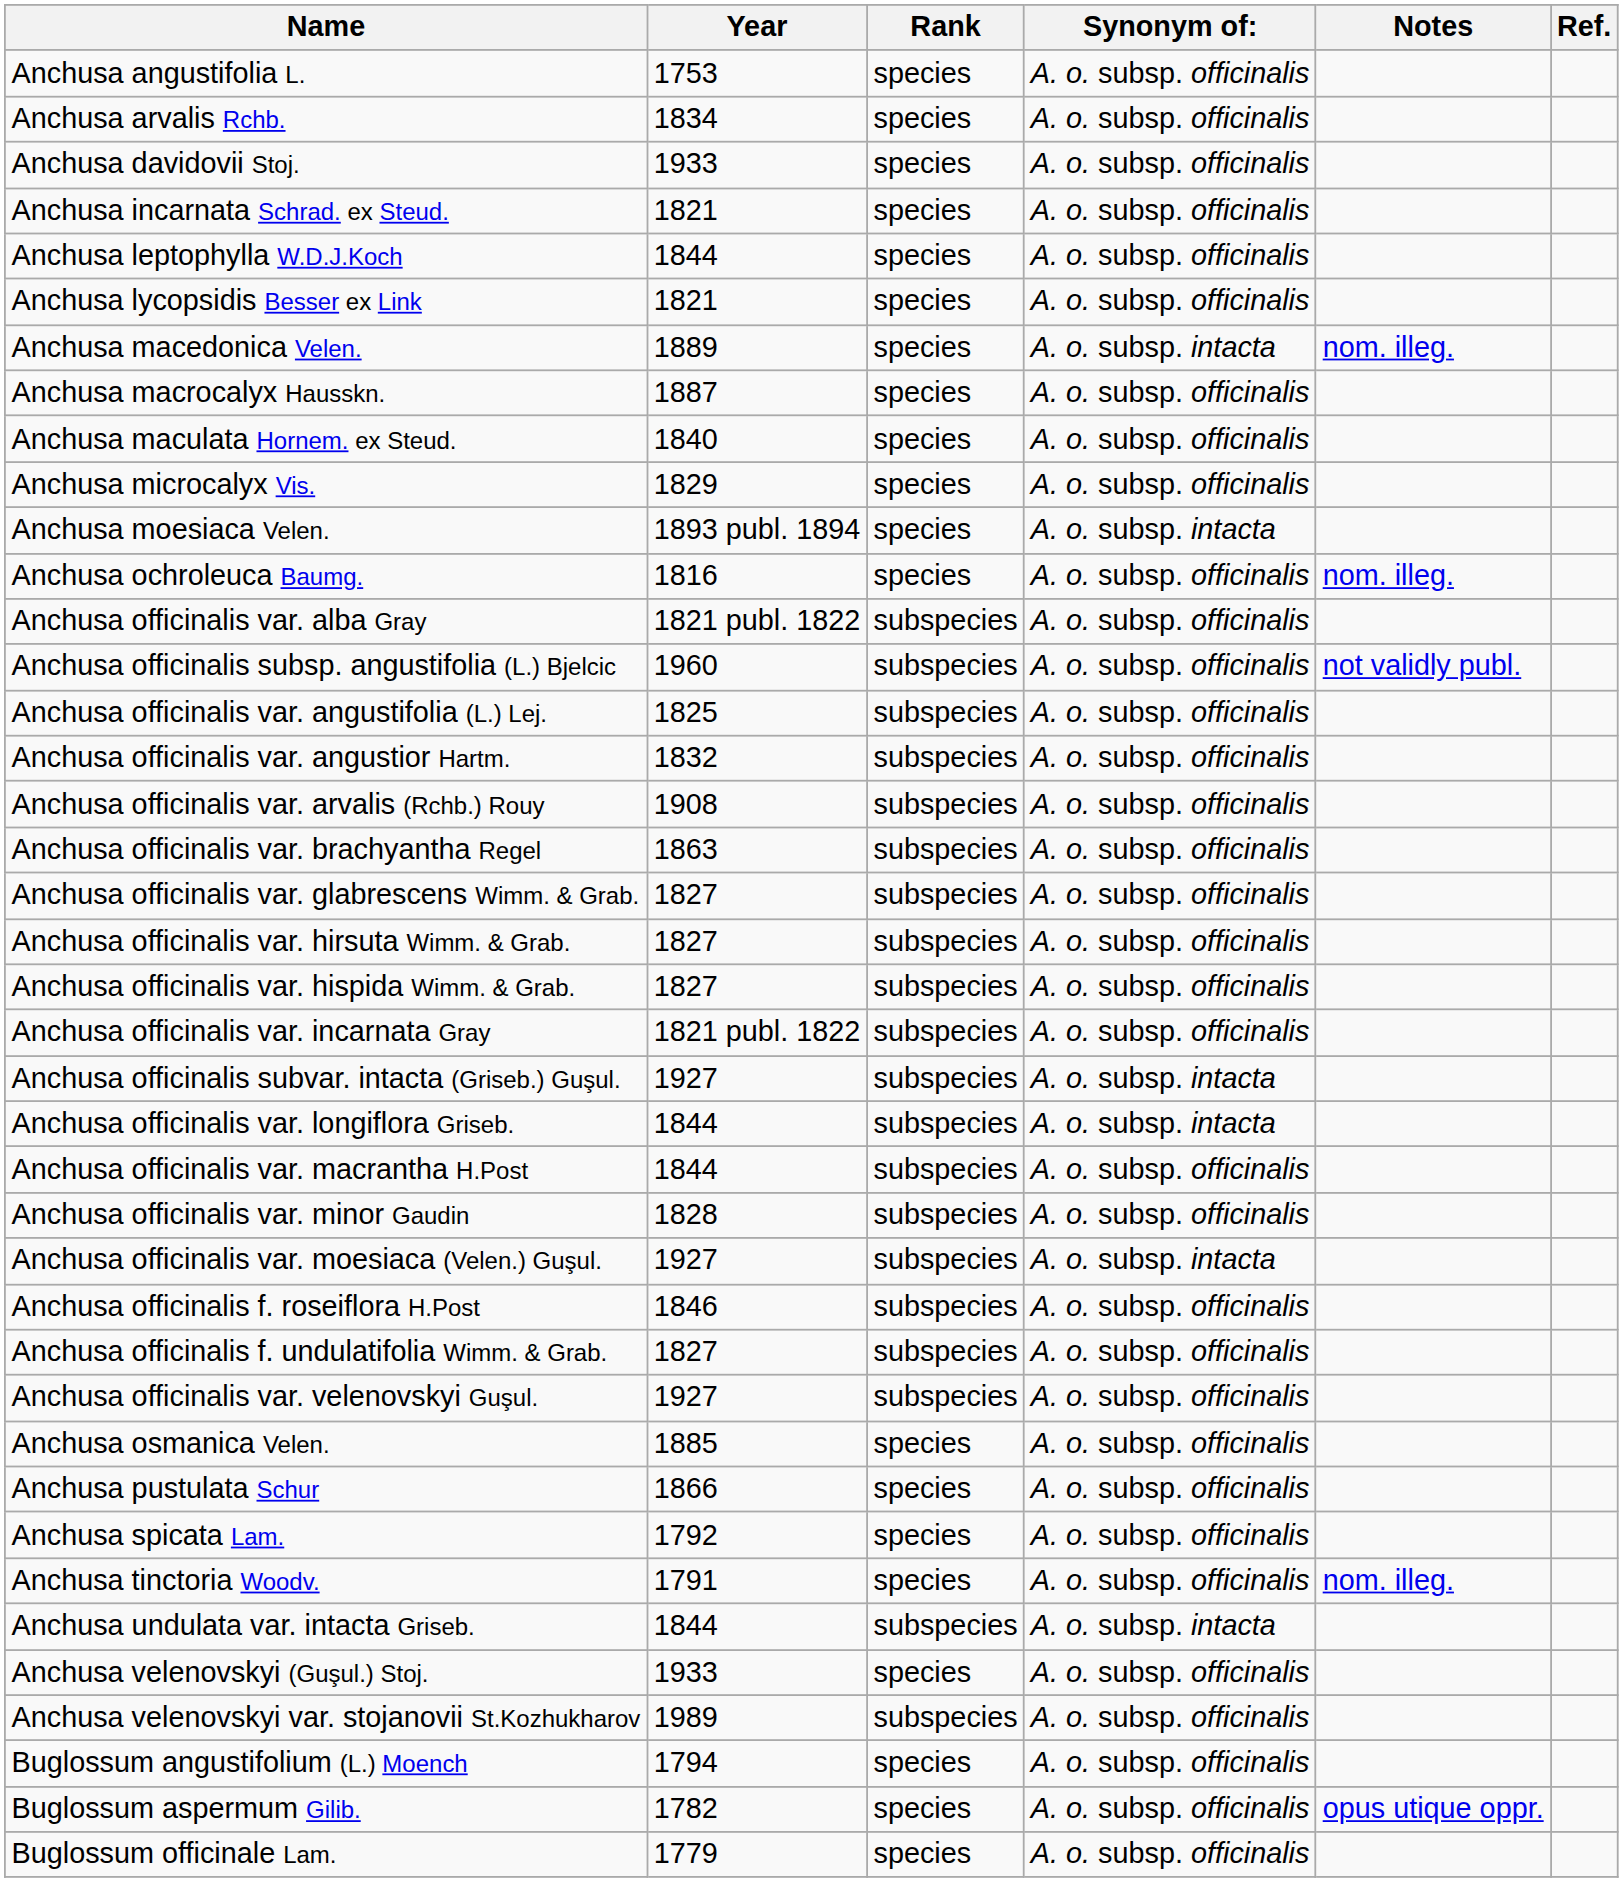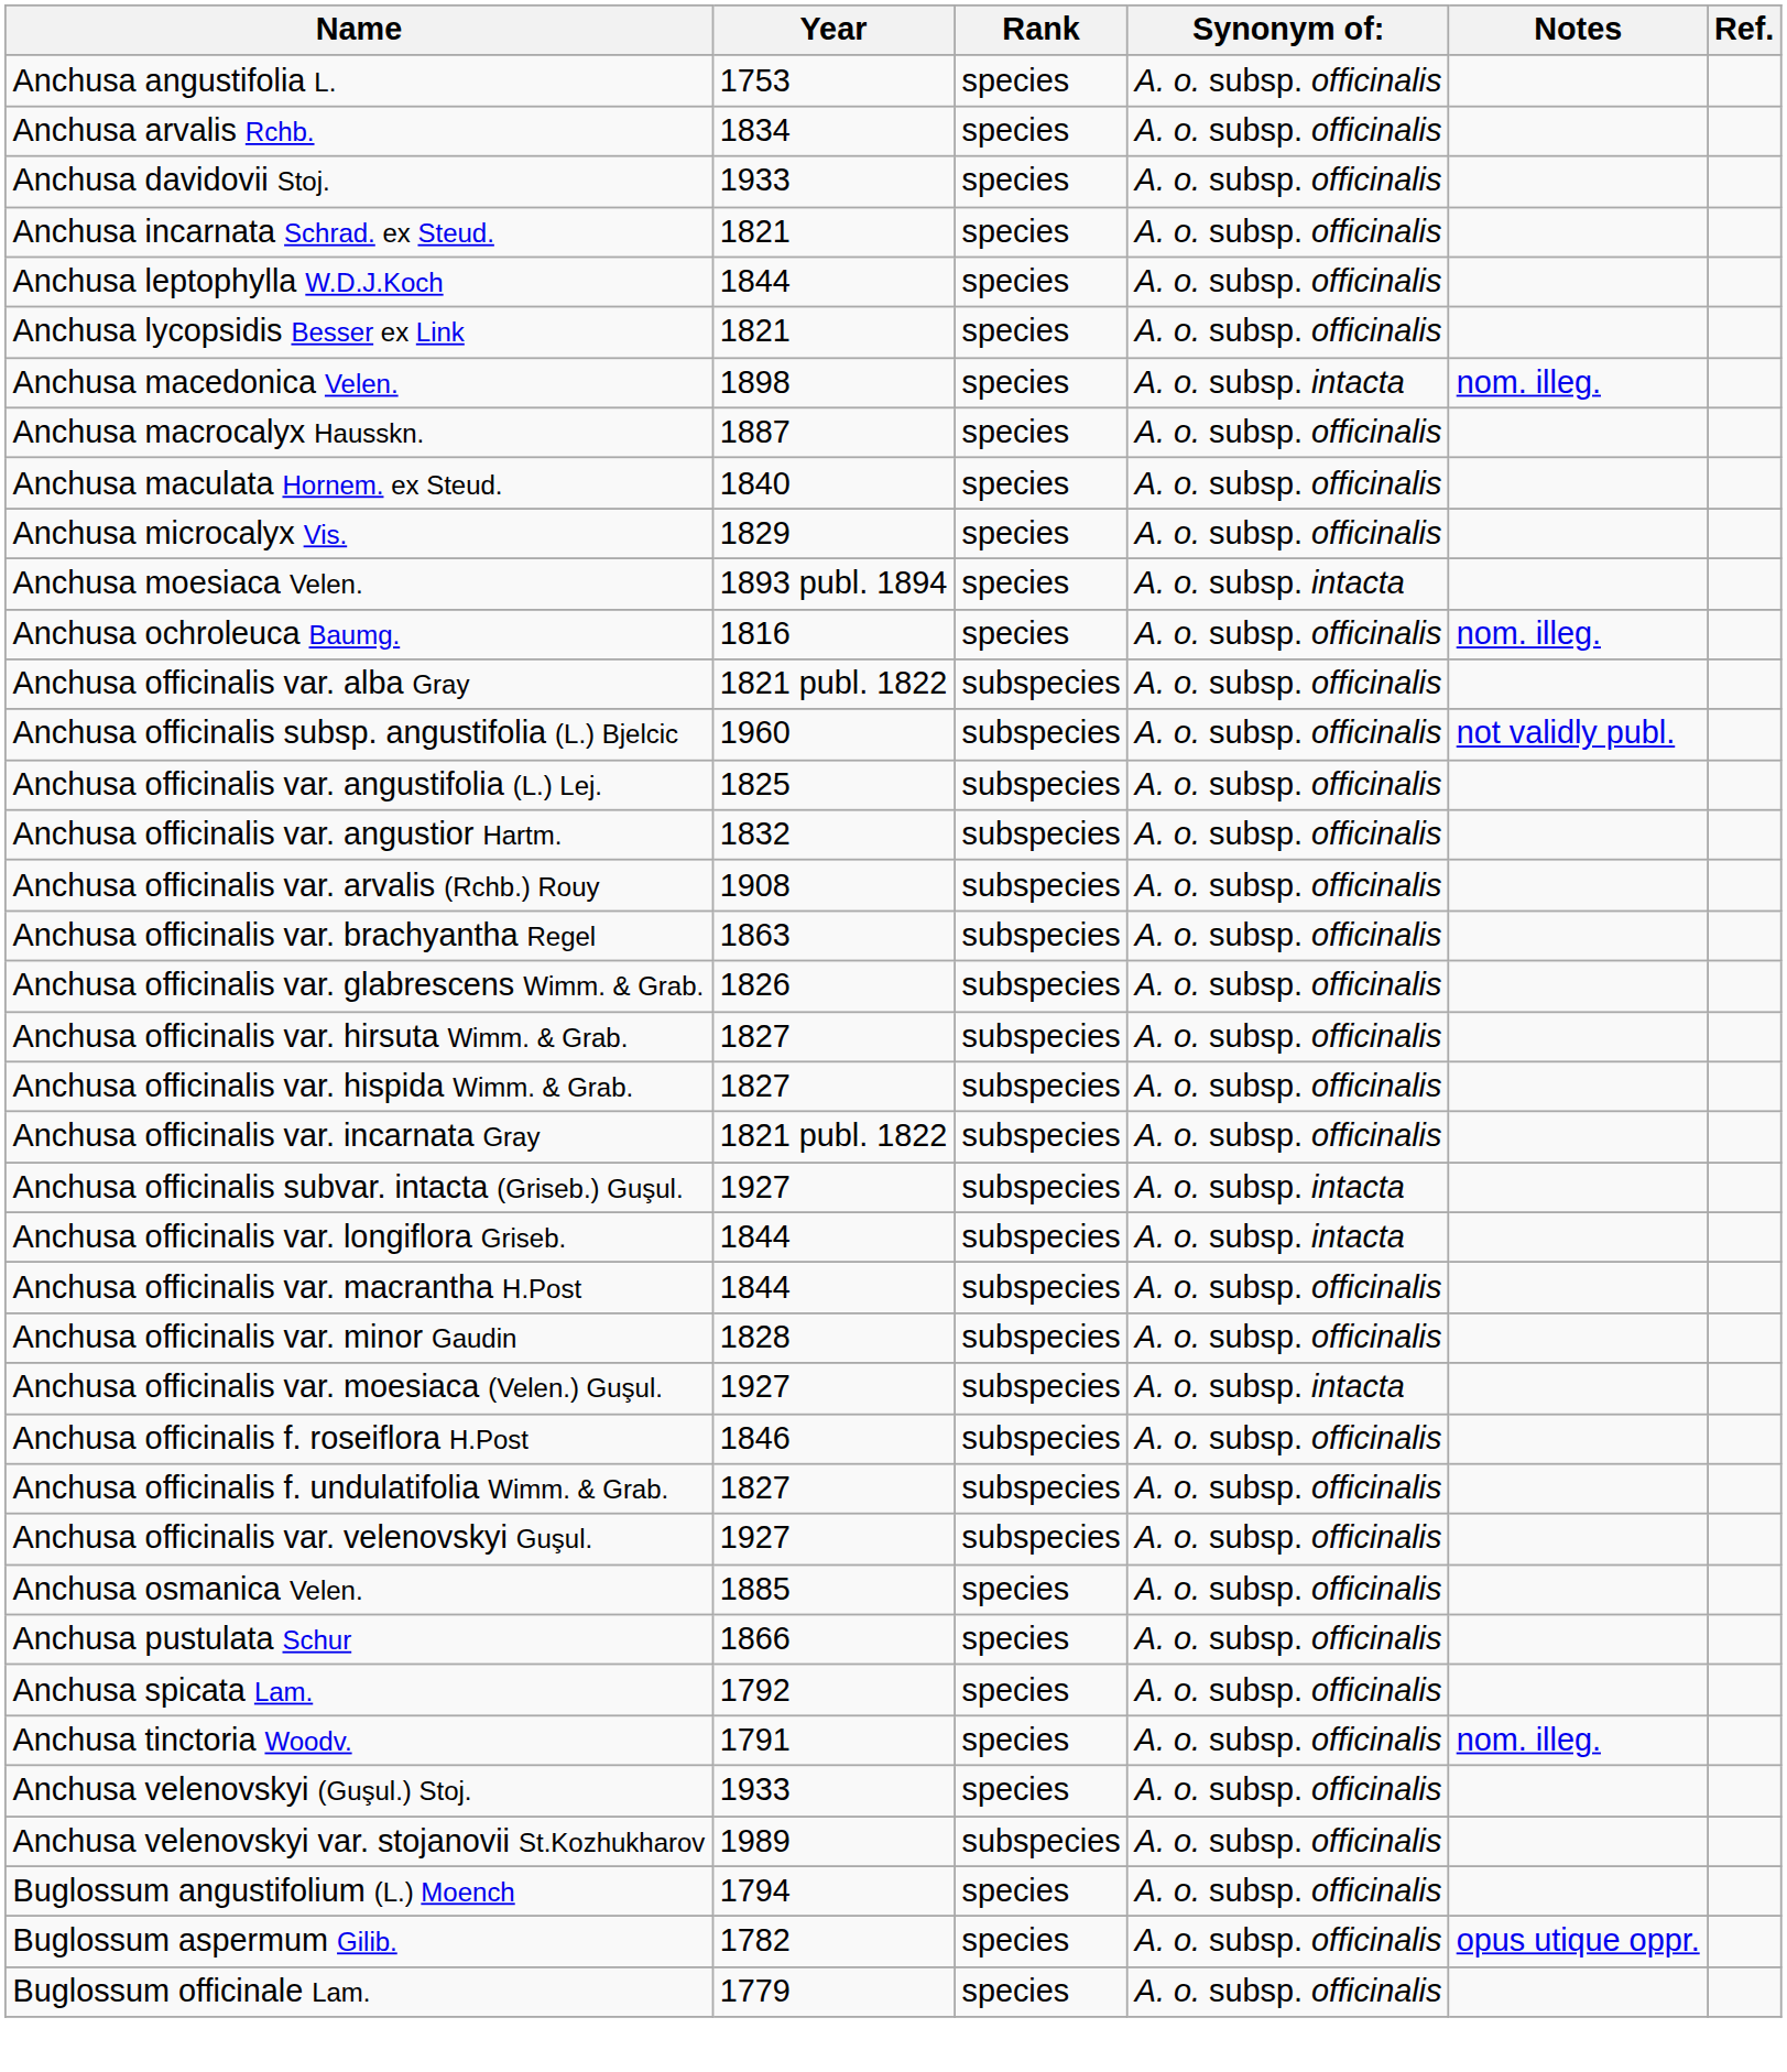 <table class="wikitable sortable mw-collapsible mw-collapsed" id="Synonyms">
 <tr>
 <th>Name</th>
 <th>Year</th>
 <th>Rank</th>
 <th>Synonym of:</th>
 <th>Notes</th>
 <th>Ref.</th>
 </tr>
 <tr>
 <td>Anchusa angustifolia <small>L.</small></td>
 <td>1753</td>
 <td>species</td>
 <td><em>A. o.</em> subsp. <em>officinalis</em></td>
 <td></td>
 <td></td>
 </tr>
 <tr>
 <td>Anchusa arvalis <small><a href='#'>Rchb.</a></small></td>
 <td>1834</td>
 <td>species</td>
 <td><em>A. o.</em> subsp. <em>officinalis</em></td>
 <td></td>
 <td></td>
 </tr>
 <tr>
 <td>Anchusa davidovii <small>Stoj.</small></td>
 <td>1933</td>
 <td>species</td>
 <td><em>A. o.</em> subsp. <em>officinalis</em></td>
 <td></td>
 <td></td>
 </tr>
 <tr>
 <td>Anchusa incarnata <small><a href='#'>Schrad.</a> ex <a href='#'>Steud.</a></small></td>
 <td>1821</td>
 <td>species</td>
 <td><em>A. o.</em> subsp. <em>officinalis</em></td>
 <td></td>
 <td></td>
 </tr>
 <tr>
 <td>Anchusa leptophylla <small><a href='#'>W.D.J.Koch</a></small></td>
 <td>1844</td>
 <td>species</td>
 <td><em>A. o.</em> subsp. <em>officinalis</em></td>
 <td></td>
 <td></td>
 </tr>
 <tr>
 <td>Anchusa lycopsidis <small><a href='#'>Besser</a> ex <a href='#'>Link</a></small></td>
 <td>1821</td>
 <td>species</td>
 <td><em>A. o.</em> subsp. <em>officinalis</em></td>
 <td></td>
 <td></td>
 </tr>
 <tr>
 <td>Anchusa macedonica <small><a href='#'>Velen.</a></small></td>
-<td>1889</td>
+<td>1898</td>
 <td>species</td>
 <td><em>A. o.</em> subsp. <em>intacta</em></td>
 <td><a href='#'>nom. illeg.</a></td>
 <td></td>
 </tr>
 <tr>
 <td>Anchusa macrocalyx <small>Hausskn.</small></td>
 <td>1887</td>
 <td>species</td>
 <td><em>A. o.</em> subsp. <em>officinalis</em></td>
 <td></td>
 <td></td>
 </tr>
 <tr>
 <td>Anchusa maculata <small><a href='#'>Hornem.</a> ex Steud.</small></td>
 <td>1840</td>
 <td>species</td>
 <td><em>A. o.</em> subsp. <em>officinalis</em></td>
 <td></td>
 <td></td>
 </tr>
 <tr>
 <td>Anchusa microcalyx <small><a href='#'>Vis.</a></small></td>
 <td>1829</td>
 <td>species</td>
 <td><em>A. o.</em> subsp. <em>officinalis</em></td>
 <td></td>
 <td></td>
 </tr>
 <tr>
 <td>Anchusa moesiaca <small>Velen.</small></td>
 <td>1893 publ. 1894</td>
 <td>species</td>
 <td><em>A. o.</em> subsp. <em>intacta</em></td>
 <td></td>
 <td></td>
 </tr>
 <tr>
 <td>Anchusa ochroleuca <small><a href='#'>Baumg.</a></small></td>
 <td>1816</td>
 <td>species</td>
 <td><em>A. o.</em> subsp. <em>officinalis</em></td>
 <td><a href='#'>nom. illeg.</a></td>
 <td></td>
 </tr>
 <tr>
 <td>Anchusa officinalis var. alba <small>Gray</small></td>
 <td>1821 publ. 1822</td>
 <td>subspecies</td>
 <td><em>A. o.</em> subsp. <em>officinalis</em></td>
 <td></td>
 <td></td>
 </tr>
 <tr>
 <td>Anchusa officinalis subsp. angustifolia <small>(L.) Bjelcic</small></td>
 <td>1960</td>
 <td>subspecies</td>
 <td><em>A. o.</em> subsp. <em>officinalis</em></td>
 <td><a href='#'>not validly publ.</a></td>
 <td></td>
 </tr>
 <tr>
 <td>Anchusa officinalis var. angustifolia <small>(L.) Lej.</small></td>
 <td>1825</td>
 <td>subspecies</td>
 <td><em>A. o.</em> subsp. <em>officinalis</em></td>
 <td></td>
 <td></td>
 </tr>
 <tr>
 <td>Anchusa officinalis var. angustior <small>Hartm.</small></td>
 <td>1832</td>
 <td>subspecies</td>
 <td><em>A. o.</em> subsp. <em>officinalis</em></td>
 <td></td>
 <td></td>
 </tr>
 <tr>
 <td>Anchusa officinalis var. arvalis <small>(Rchb.) Rouy</small></td>
 <td>1908</td>
 <td>subspecies</td>
 <td><em>A. o.</em> subsp. <em>officinalis</em></td>
 <td></td>
 <td></td>
 </tr>
 <tr>
 <td>Anchusa officinalis var. brachyantha <small>Regel</small></td>
 <td>1863</td>
 <td>subspecies</td>
 <td><em>A. o.</em> subsp. <em>officinalis</em></td>
 <td></td>
 <td></td>
 </tr>
 <tr>
 <td>Anchusa officinalis var. glabrescens <small>Wimm. & Grab.</small></td>
-<td>1827</td>
+<td>1826</td>
 <td>subspecies</td>
 <td><em>A. o.</em> subsp. <em>officinalis</em></td>
 <td></td>
 <td></td>
 </tr>
 <tr>
 <td>Anchusa officinalis var. hirsuta <small>Wimm. & Grab.</small></td>
 <td>1827</td>
 <td>subspecies</td>
 <td><em>A. o.</em> subsp. <em>officinalis</em></td>
 <td></td>
 <td></td>
 </tr>
 <tr>
 <td>Anchusa officinalis var. hispida <small>Wimm. & Grab.</small></td>
 <td>1827</td>
 <td>subspecies</td>
 <td><em>A. o.</em> subsp. <em>officinalis</em></td>
 <td></td>
 <td></td>
 </tr>
 <tr>
 <td>Anchusa officinalis var. incarnata <small>Gray</small></td>
 <td>1821 publ. 1822</td>
 <td>subspecies</td>
 <td><em>A. o.</em> subsp. <em>officinalis</em></td>
 <td></td>
 <td></td>
 </tr>
 <tr>
 <td>Anchusa officinalis subvar. intacta <small>(Griseb.) Guşul.</small></td>
 <td>1927</td>
 <td>subspecies</td>
 <td><em>A. o.</em> subsp. <em>intacta</em></td>
 <td></td>
 <td></td>
 </tr>
 <tr>
 <td>Anchusa officinalis var. longiflora <small>Griseb.</small></td>
 <td>1844</td>
 <td>subspecies</td>
 <td><em>A. o.</em> subsp. <em>intacta</em></td>
 <td></td>
 <td></td>
 </tr>
 <tr>
 <td>Anchusa officinalis var. macrantha <small>H.Post</small></td>
 <td>1844</td>
 <td>subspecies</td>
 <td><em>A. o.</em> subsp. <em>officinalis</em></td>
 <td></td>
 <td></td>
 </tr>
 <tr>
 <td>Anchusa officinalis var. minor <small>Gaudin</small></td>
 <td>1828</td>
 <td>subspecies</td>
 <td><em>A. o.</em> subsp. <em>officinalis</em></td>
 <td></td>
 <td></td>
 </tr>
 <tr>
 <td>Anchusa officinalis var. moesiaca <small>(Velen.) Guşul.</small></td>
 <td>1927</td>
 <td>subspecies</td>
 <td><em>A. o.</em> subsp. <em>intacta</em></td>
 <td></td>
 <td></td>
 </tr>
 <tr>
 <td>Anchusa officinalis f. roseiflora <small>H.Post</small></td>
 <td>1846</td>
 <td>subspecies</td>
 <td><em>A. o.</em> subsp. <em>officinalis</em></td>
 <td></td>
 <td></td>
 </tr>
 <tr>
 <td>Anchusa officinalis f. undulatifolia <small>Wimm. & Grab.</small></td>
 <td>1827</td>
 <td>subspecies</td>
 <td><em>A. o.</em> subsp. <em>officinalis</em></td>
 <td></td>
 <td></td>
 </tr>
 <tr>
 <td>Anchusa officinalis var. velenovskyi <small>Guşul.</small></td>
 <td>1927</td>
 <td>subspecies</td>
 <td><em>A. o.</em> subsp. <em>officinalis</em></td>
 <td></td>
 <td></td>
 </tr>
 <tr>
 <td>Anchusa osmanica <small>Velen.</small></td>
 <td>1885</td>
 <td>species</td>
 <td><em>A. o.</em> subsp. <em>officinalis</em></td>
 <td></td>
 <td></td>
 </tr>
 <tr>
 <td>Anchusa pustulata <small><a href='#'>Schur</a></small></td>
 <td>1866</td>
 <td>species</td>
 <td><em>A. o.</em> subsp. <em>officinalis</em></td>
 <td></td>
 <td></td>
 </tr>
 <tr>
 <td>Anchusa spicata <small><a href='#'>Lam.</a></small></td>
 <td>1792</td>
 <td>species</td>
 <td><em>A. o.</em> subsp. <em>officinalis</em></td>
 <td></td>
 <td></td>
 </tr>
 <tr>
 <td>Anchusa tinctoria <small><a href='#'>Woodv.</a></small></td>
 <td>1791</td>
 <td>species</td>
 <td><em>A. o.</em> subsp. <em>officinalis</em></td>
 <td><a href='#'>nom. illeg.</a></td>
 <td></td>
 </tr>
 <tr>
-<td>Anchusa undulata var. intacta <small>Griseb.</small></td>
-<td>1844</td>
-<td>subspecies</td>
-<td><em>A. o.</em> subsp. <em>intacta</em></td>
-<td></td>
-<td></td>
-</tr>
-<tr>
 <td>Anchusa velenovskyi <small>(Guşul.) Stoj.</small></td>
 <td>1933</td>
 <td>species</td>
 <td><em>A. o.</em> subsp. <em>officinalis</em></td>
 <td></td>
 <td></td>
 </tr>
 <tr>
 <td>Anchusa velenovskyi var. stojanovii <small>St.Kozhukharov</small></td>
 <td>1989</td>
 <td>subspecies</td>
 <td><em>A. o.</em> subsp. <em>officinalis</em></td>
 <td></td>
 <td></td>
 </tr>
 <tr>
 <td>Buglossum angustifolium <small>(L.) <a href='#'>Moench</a></small></td>
 <td>1794</td>
 <td>species</td>
 <td><em>A. o.</em> subsp. <em>officinalis</em></td>
 <td></td>
 <td></td>
 </tr>
 <tr>
 <td>Buglossum aspermum <small><a href='#'>Gilib.</a></small></td>
 <td>1782</td>
 <td>species</td>
 <td><em>A. o.</em> subsp. <em>officinalis</em></td>
 <td><a href='#'>opus utique oppr.</a></td>
 <td></td>
 </tr>
 <tr>
 <td>Buglossum officinale <small>Lam.</small></td>
 <td>1779</td>
 <td>species</td>
 <td><em>A. o.</em> subsp. <em>officinalis</em></td>
 <td></td>
 <td></td>
 </tr>
 </table>
